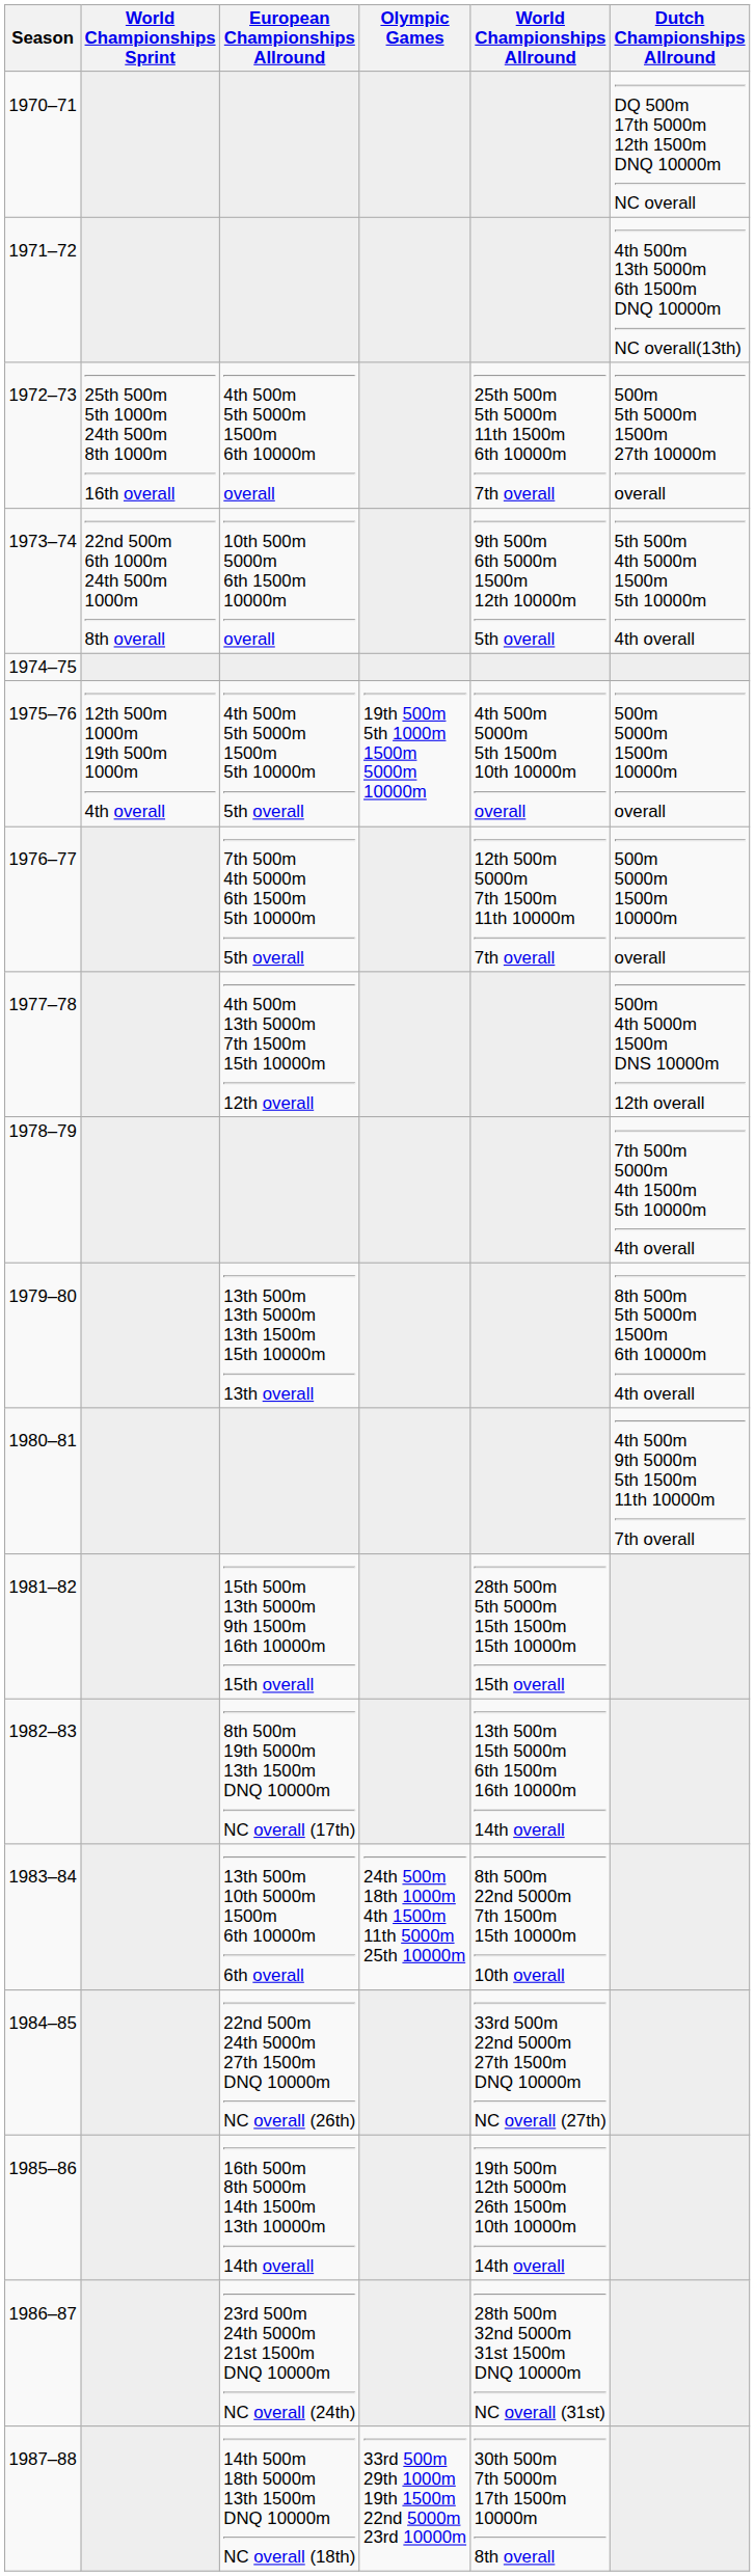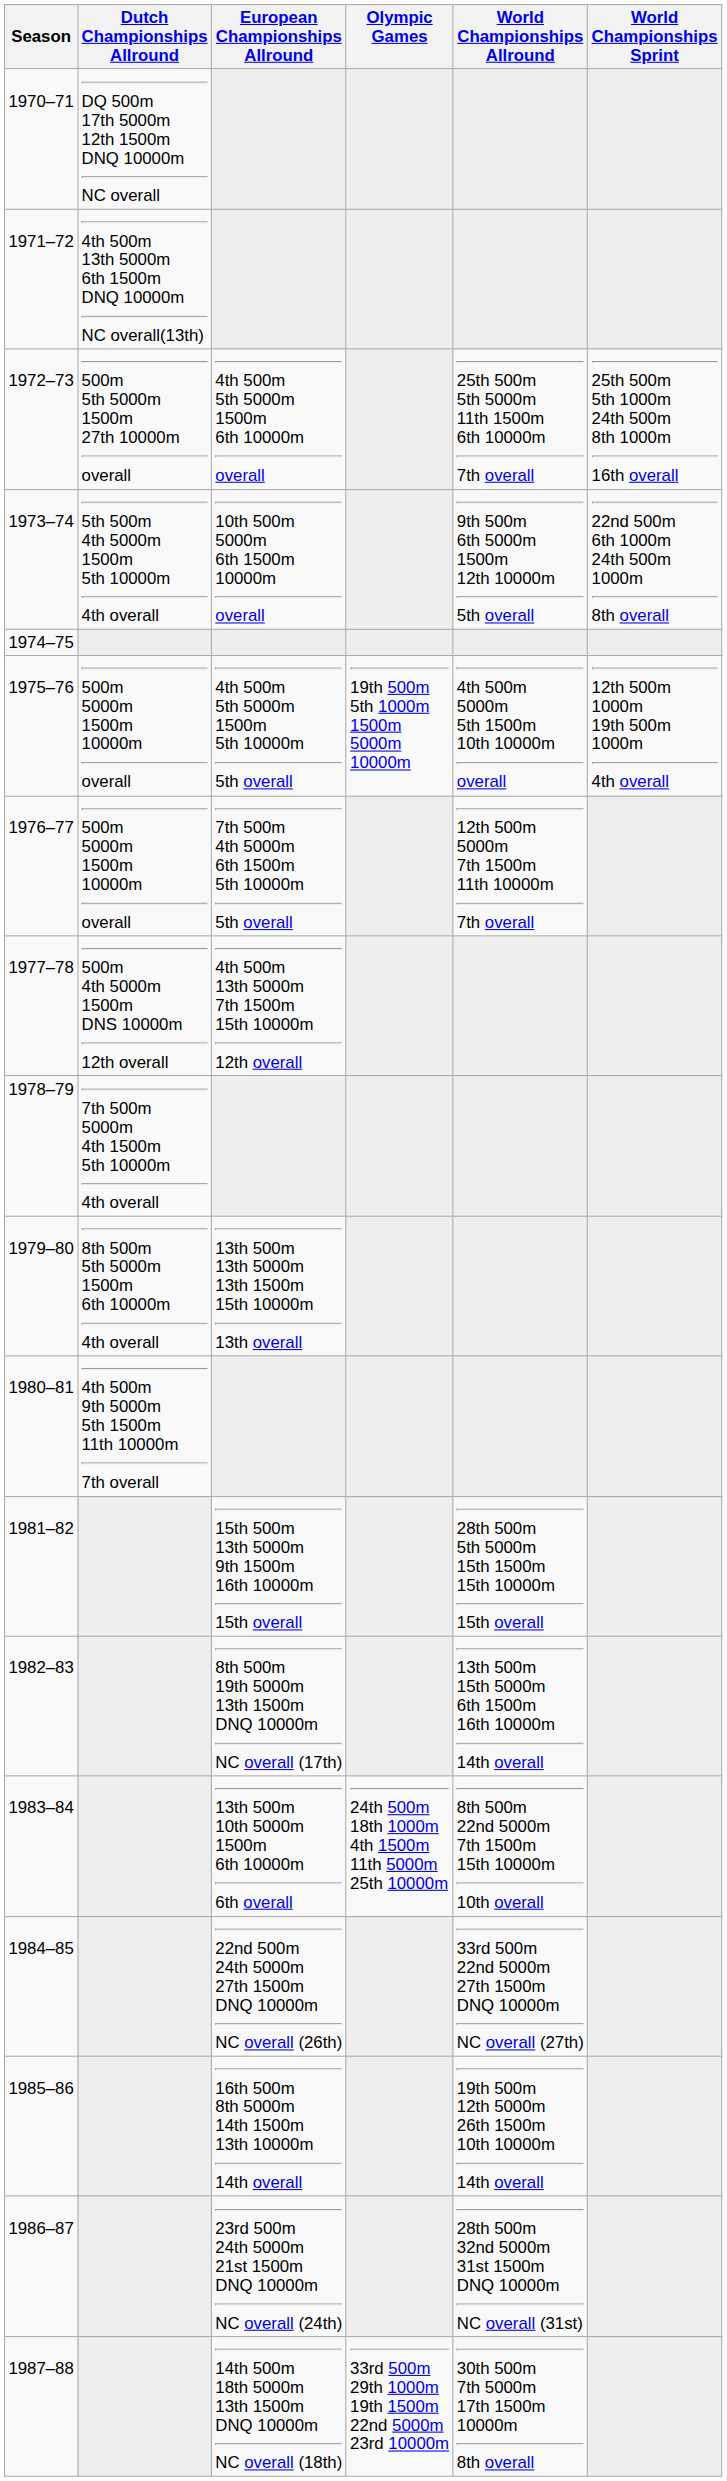 <table class="wikitable">
 <tr style="vertical-align: top;">
 <th><br> Season</th>
-<th><a href='#'>World <br> Championships <br> Sprint</a></th>
+<th><a href='#'>Dutch <br> Championships <br> Allround</a></th>
 <th><a href='#'>European <br> Championships <br> Allround</a></th>
 <th><a href='#'>Olympic <br> Games</a></th>
 <th><a href='#'>World <br> Championships <br> Allround</a></th>
-<th><a href='#'>Dutch <br> Championships <br> Allround</a></th>
+<th><a href='#'>World <br> Championships <br> Sprint</a></th>
 </tr>
 <tr style="vertical-align: top;">
 <td><br> 1970–71</td>
+<td> <hr> DQ 500m <br> 17th 5000m <br> 12th 1500m <br> DNQ 10000m <hr> NC overall</td>
 <td bgcolor=#EEEEEE></td>
 <td bgcolor=#EEEEEE></td>
 <td bgcolor=#EEEEEE></td>
 <td bgcolor=#EEEEEE></td>
-<td> <hr> DQ 500m <br> 17th 5000m <br> 12th 1500m <br> DNQ 10000m <hr> NC overall</td>
 </tr>
 <tr style="vertical-align: top;">
 <td><br> 1971–72</td>
+<td> <hr> 4th 500m <br> 13th 5000m <br> 6th 1500m <br> DNQ 10000m <hr> NC overall(13th)</td>
 <td bgcolor=#EEEEEE></td>
 <td bgcolor=#EEEEEE></td>
 <td bgcolor=#EEEEEE></td>
 <td bgcolor=#EEEEEE></td>
-<td> <hr> 4th 500m <br> 13th 5000m <br> 6th 1500m <br> DNQ 10000m <hr> NC overall(13th)</td>
 </tr>
 <tr style="vertical-align: top;">
 <td><br> 1972–73</td>
-<td> <hr> 25th 500m <br> 5th 1000m <br> 24th 500m <br> 8th 1000m <hr> 16th <a href='#'>overall</a></td>
+<td> <hr>  500m <br> 5th 5000m <br>  1500m <br> 27th 10000m <hr>  overall</td>
 <td> <hr> 4th 500m <br> 5th 5000m <br>  1500m <br> 6th 10000m <hr>  <a href='#'>overall</a></td>
 <td bgcolor=#EEEEEE></td>
 <td> <hr> 25th 500m <br> 5th 5000m <br> 11th 1500m <br> 6th 10000m <hr> 7th <a href='#'>overall</a></td>
-<td> <hr>  500m <br> 5th 5000m <br>  1500m <br> 27th 10000m <hr>  overall</td>
+<td> <hr> 25th 500m <br> 5th 1000m <br> 24th 500m <br> 8th 1000m <hr> 16th <a href='#'>overall</a></td>
 </tr>
 <tr style="vertical-align: top;">
 <td><br> 1973–74</td>
-<td> <hr> 22nd 500m <br> 6th 1000m <br> 24th 500m <br>  1000m <hr> 8th <a href='#'>overall</a></td>
+<td> <hr> 5th 500m <br> 4th 5000m <br>  1500m <br> 5th 10000m <hr> 4th overall</td>
 <td> <hr> 10th 500m <br>  5000m <br> 6th 1500m <br>  10000m <hr>  <a href='#'>overall</a></td>
 <td bgcolor=#EEEEEE></td>
 <td> <hr> 9th 500m <br> 6th 5000m <br>  1500m <br> 12th 10000m <hr> 5th <a href='#'>overall</a></td>
-<td> <hr> 5th 500m <br> 4th 5000m <br>  1500m <br> 5th 10000m <hr> 4th overall</td>
+<td> <hr> 22nd 500m <br> 6th 1000m <br> 24th 500m <br>  1000m <hr> 8th <a href='#'>overall</a></td>
 </tr>
 <tr style="vertical-align: top;">
 <td>1974–75</td>
 <td bgcolor=#EEEEEE></td>
 <td bgcolor=#EEEEEE></td>
 <td bgcolor=#EEEEEE></td>
 <td bgcolor=#EEEEEE></td>
 <td bgcolor=#EEEEEE></td>
 </tr>
 <tr style="vertical-align: top;">
 <td><br> 1975–76</td>
-<td> <hr> 12th 500m <br>  1000m <br> 19th 500m <br>  1000m <hr> 4th <a href='#'>overall</a></td>
+<td> <hr>  500m <br>  5000m <br>  1500m <br>  10000m <hr>  overall</td>
 <td> <hr> 4th 500m <br> 5th 5000m <br>  1500m <br> 5th 10000m <hr> 5th <a href='#'>overall</a></td>
 <td> <hr> 19th <a href='#'>500m</a> <br> 5th <a href='#'>1000m</a> <br>  <a href='#'>1500m</a> <br>  <a href='#'>5000m</a> <br>  <a href='#'>10000m</a></td>
 <td> <hr> 4th 500m <br>  5000m <br> 5th 1500m <br> 10th 10000m <hr>  <a href='#'>overall</a></td>
-<td> <hr>  500m <br>  5000m <br>  1500m <br>  10000m <hr>  overall</td>
+<td> <hr> 12th 500m <br>  1000m <br> 19th 500m <br>  1000m <hr> 4th <a href='#'>overall</a></td>
 </tr>
 <tr style="vertical-align: top;">
 <td><br> 1976–77</td>
-<td bgcolor=#EEEEEE></td>
+<td> <hr>  500m <br>  5000m <br>  1500m <br>  10000m <hr>  overall</td>
 <td> <hr> 7th 500m <br> 4th 5000m <br> 6th 1500m <br> 5th 10000m <hr> 5th <a href='#'>overall</a></td>
 <td bgcolor=#EEEEEE></td>
 <td> <hr> 12th 500m <br>  5000m <br> 7th 1500m <br> 11th 10000m <hr> 7th <a href='#'>overall</a></td>
-<td> <hr>  500m <br>  5000m <br>  1500m <br>  10000m <hr>  overall</td>
+<td bgcolor=#EEEEEE></td>
 </tr>
 <tr style="vertical-align: top;">
 <td><br> 1977–78</td>
-<td bgcolor=#EEEEEE></td>
+<td> <hr>  500m <br> 4th 5000m <br>  1500m <br> DNS 10000m <hr> 12th overall</td>
 <td> <hr> 4th 500m <br> 13th 5000m <br> 7th 1500m <br> 15th 10000m <hr> 12th <a href='#'>overall</a></td>
 <td bgcolor=#EEEEEE></td>
 <td bgcolor=#EEEEEE></td>
-<td> <hr>  500m <br> 4th 5000m <br>  1500m <br> DNS 10000m <hr> 12th overall</td>
+<td bgcolor=#EEEEEE></td>
 </tr>
 <tr style="vertical-align: top;">
 <td>1978–79</td>
+<td> <hr> 7th 500m <br>  5000m <br> 4th 1500m <br> 5th 10000m <hr> 4th overall</td>
 <td bgcolor=#EEEEEE></td>
 <td bgcolor=#EEEEEE></td>
 <td bgcolor=#EEEEEE></td>
 <td bgcolor=#EEEEEE></td>
-<td> <hr> 7th 500m <br>  5000m <br> 4th 1500m <br> 5th 10000m <hr> 4th overall</td>
 </tr>
 <tr style="vertical-align: top;">
 <td><br> 1979–80</td>
-<td bgcolor=#EEEEEE></td>
+<td> <hr> 8th 500m <br> 5th 5000m <br>  1500m <br> 6th 10000m <hr> 4th overall</td>
 <td> <hr> 13th 500m <br> 13th 5000m <br> 13th 1500m <br> 15th 10000m <hr> 13th <a href='#'>overall</a></td>
 <td bgcolor=#EEEEEE></td>
 <td bgcolor=#EEEEEE></td>
-<td> <hr> 8th 500m <br> 5th 5000m <br>  1500m <br> 6th 10000m <hr> 4th overall</td>
+<td bgcolor=#EEEEEE></td>
 </tr>
 <tr style="vertical-align: top;">
 <td><br> 1980–81</td>
+<td> <hr> 4th 500m <br> 9th 5000m <br> 5th 1500m <br> 11th 10000m <hr> 7th overall</td>
 <td bgcolor=#EEEEEE></td>
 <td bgcolor=#EEEEEE></td>
 <td bgcolor=#EEEEEE></td>
 <td bgcolor=#EEEEEE></td>
-<td> <hr> 4th 500m <br> 9th 5000m <br> 5th 1500m <br> 11th 10000m <hr> 7th overall</td>
 </tr>
 <tr style="vertical-align: top;">
 <td><br> 1981–82</td>
 <td bgcolor=#EEEEEE></td>
 <td> <hr> 15th 500m <br> 13th 5000m <br> 9th 1500m <br> 16th 10000m <hr> 15th <a href='#'>overall</a></td>
 <td bgcolor=#EEEEEE></td>
 <td> <hr> 28th 500m <br> 5th 5000m <br> 15th 1500m <br> 15th 10000m <hr> 15th <a href='#'>overall</a></td>
 <td bgcolor=#EEEEEE></td>
 </tr>
 <tr style="vertical-align: top;">
 <td><br> 1982–83</td>
 <td bgcolor=#EEEEEE></td>
 <td> <hr> 8th 500m <br> 19th 5000m <br> 13th 1500m <br> DNQ 10000m <hr> NC <a href='#'>overall</a> (17th)</td>
 <td bgcolor=#EEEEEE></td>
 <td> <hr> 13th 500m <br> 15th 5000m <br> 6th 1500m <br> 16th 10000m <hr> 14th <a href='#'>overall</a></td>
 <td bgcolor=#EEEEEE></td>
 </tr>
 <tr style="vertical-align: top;">
 <td><br> 1983–84</td>
 <td bgcolor=#EEEEEE></td>
 <td> <hr> 13th 500m <br> 10th 5000m <br>  1500m <br> 6th 10000m <hr> 6th <a href='#'>overall</a></td>
 <td> <hr> 24th <a href='#'>500m</a> <br> 18th <a href='#'>1000m</a> <br> 4th <a href='#'>1500m</a> <br> 11th <a href='#'>5000m</a> <br> 25th <a href='#'>10000m</a></td>
 <td> <hr> 8th 500m <br> 22nd 5000m <br> 7th 1500m <br> 15th 10000m <hr> 10th <a href='#'>overall</a></td>
 <td bgcolor=#EEEEEE></td>
 </tr>
 <tr style="vertical-align: top;">
 <td><br> 1984–85</td>
 <td bgcolor=#EEEEEE></td>
 <td> <hr> 22nd 500m <br> 24th 5000m <br> 27th 1500m <br> DNQ 10000m <br> <hr> NC <a href='#'>overall</a> (26th)</td>
 <td bgcolor=#EEEEEE></td>
 <td> <hr> 33rd 500m <br> 22nd 5000m <br> 27th 1500m <br> DNQ 10000m <hr> NC <a href='#'>overall</a> (27th)</td>
 <td bgcolor=#EEEEEE></td>
 </tr>
 <tr style="vertical-align: top;">
 <td><br> 1985–86</td>
 <td bgcolor=#EEEEEE></td>
 <td> <hr> 16th 500m <br> 8th 5000m <br> 14th 1500m <br> 13th 10000m <hr> 14th <a href='#'>overall</a></td>
 <td bgcolor=#EEEEEE></td>
 <td> <hr> 19th 500m <br> 12th 5000m <br> 26th 1500m <br> 10th 10000m <hr> 14th <a href='#'>overall</a></td>
 <td bgcolor=#EEEEEE></td>
 </tr>
 <tr style="vertical-align: top;">
 <td><br> 1986–87</td>
 <td bgcolor=#EEEEEE></td>
 <td> <hr> 23rd 500m <br> 24th 5000m <br> 21st 1500m <br> DNQ 10000m <hr> NC <a href='#'>overall</a> (24th)</td>
 <td bgcolor=#EEEEEE></td>
 <td> <hr> 28th 500m <br> 32nd 5000m <br> 31st 1500m <br> DNQ 10000m <hr> NC <a href='#'>overall</a> (31st)</td>
 <td bgcolor=#EEEEEE></td>
 </tr>
 <tr style="vertical-align: top;">
 <td><br> 1987–88</td>
 <td bgcolor=#EEEEEE></td>
 <td> <hr> 14th 500m <br> 18th 5000m <br> 13th 1500m <br> DNQ 10000m <hr> NC <a href='#'>overall</a> (18th)</td>
 <td> <hr> 33rd <a href='#'>500m</a> <br> 29th <a href='#'>1000m</a> <br> 19th <a href='#'>1500m</a> <br> 22nd <a href='#'>5000m</a> <br> 23rd <a href='#'>10000m</a></td>
 <td> <hr> 30th 500m <br> 7th 5000m <br> 17th 1500m <br>  10000m <hr> 8th <a href='#'>overall</a></td>
 <td bgcolor=#EEEEEE></td>
 </tr>
 </table>
